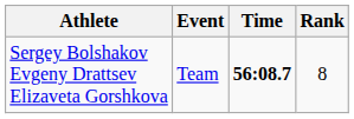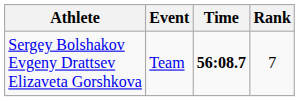 <table class="wikitable" style="font-size:90%;">
 <tr>
 <th>Athlete</th>
 <th>Event</th>
 <th>Time</th>
 <th>Rank</th>
 </tr>
 <tr align=center>
 <td align=left><a href='#'>Sergey Bolshakov</a><br><a href='#'>Evgeny Drattsev</a><br><a href='#'>Elizaveta Gorshkova</a></td>
 <td align=left><a href='#'>Team</a></td>
 <td><strong>56:08.7</strong></td>
-<td>8</td>
+<td>7</td>
 </tr>
 </table>
